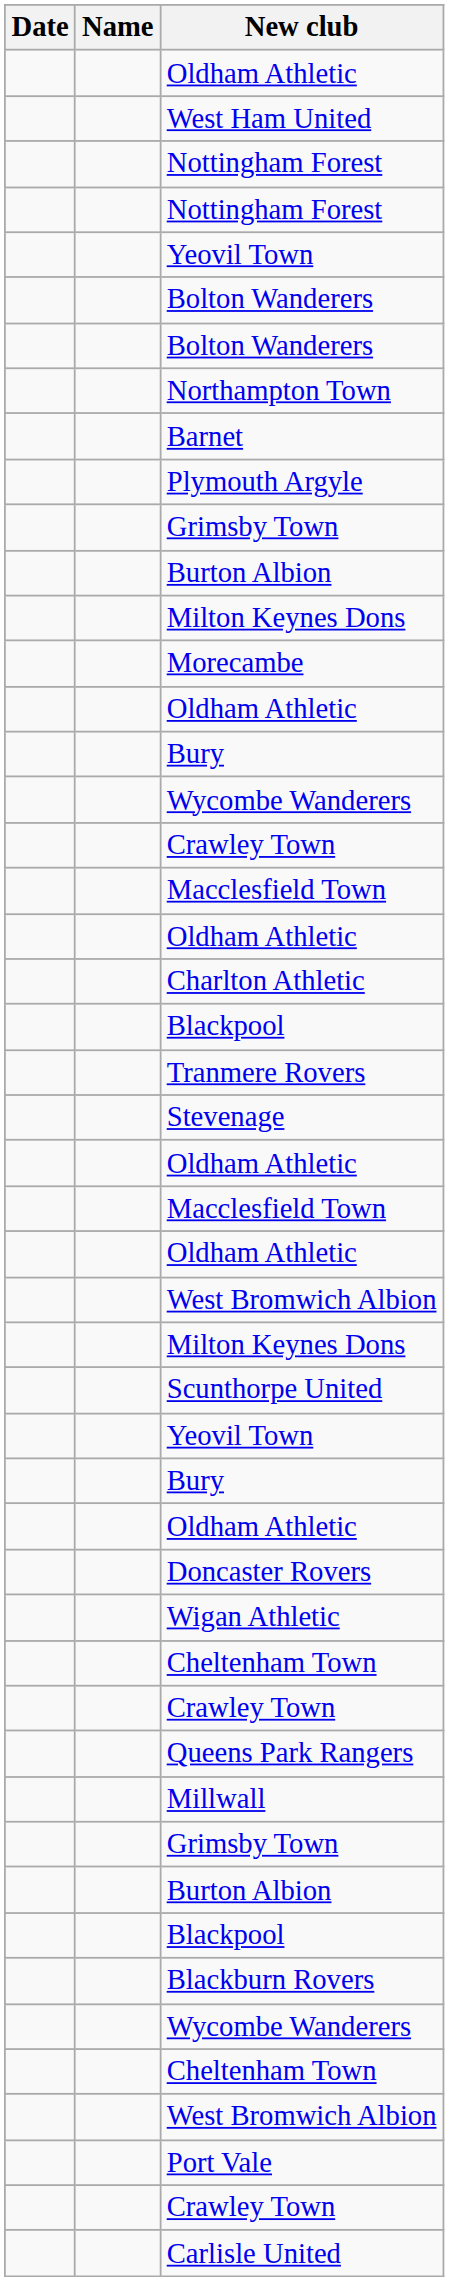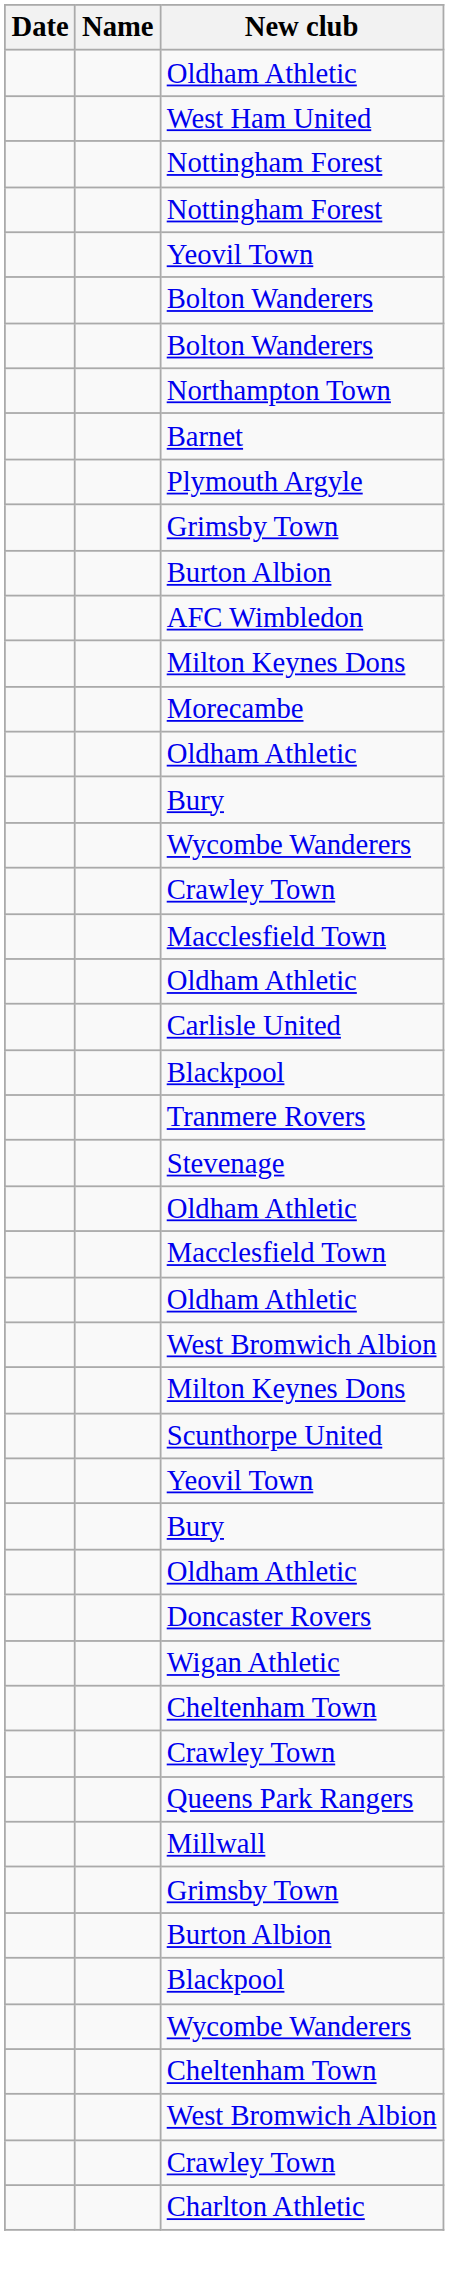 <table class="wikitable sortable">
 <tr>
 <th>Date</th>
 <th>Name</th>
 <th>New club</th>
 </tr>
 <tr>
 <td><strong></strong></td>
 <td></td>
 <td><a href='#'>Oldham Athletic</a></td>
 </tr>
 <tr>
 <td><strong></strong></td>
 <td></td>
 <td><a href='#'>West Ham United</a></td>
 </tr>
 <tr>
 <td><strong></strong></td>
 <td></td>
 <td><a href='#'>Nottingham Forest</a></td>
 </tr>
 <tr>
 <td><strong></strong></td>
 <td></td>
 <td><a href='#'>Nottingham Forest</a></td>
 </tr>
 <tr>
 <td><strong></strong></td>
 <td></td>
 <td><a href='#'>Yeovil Town</a></td>
 </tr>
 <tr>
 <td><strong></strong></td>
 <td></td>
 <td><a href='#'>Bolton Wanderers</a></td>
 </tr>
 <tr>
 <td><strong></strong></td>
 <td></td>
 <td><a href='#'>Bolton Wanderers</a></td>
 </tr>
 <tr>
 <td><strong></strong></td>
 <td></td>
 <td><a href='#'>Northampton Town</a></td>
 </tr>
 <tr>
 <td><strong></strong></td>
 <td></td>
 <td><a href='#'>Barnet</a></td>
 </tr>
 <tr>
 <td><strong></strong></td>
 <td></td>
 <td><a href='#'>Plymouth Argyle</a></td>
 </tr>
 <tr>
 <td><strong></strong></td>
 <td></td>
 <td><a href='#'>Grimsby Town</a></td>
 </tr>
 <tr>
 <td><strong></strong></td>
 <td></td>
 <td><a href='#'>Burton Albion</a></td>
 </tr>
 <tr>
 <td><strong></strong></td>
 <td></td>
+<td><a href='#'>AFC Wimbledon</a></td>
+</tr>
+<tr>
+<td><strong></strong></td>
+<td></td>
 <td><a href='#'>Milton Keynes Dons</a></td>
 </tr>
 <tr>
 <td><strong></strong></td>
 <td></td>
 <td><a href='#'>Morecambe</a></td>
 </tr>
 <tr>
 <td><strong></strong></td>
 <td></td>
 <td><a href='#'>Oldham Athletic</a></td>
 </tr>
 <tr>
 <td><strong></strong></td>
 <td></td>
 <td><a href='#'>Bury</a></td>
 </tr>
 <tr>
 <td><strong></strong></td>
 <td></td>
 <td><a href='#'>Wycombe Wanderers</a></td>
 </tr>
 <tr>
 <td><strong></strong></td>
 <td></td>
 <td><a href='#'>Crawley Town</a></td>
 </tr>
 <tr>
 <td><strong></strong></td>
 <td></td>
 <td><a href='#'>Macclesfield Town</a></td>
 </tr>
 <tr>
 <td><strong></strong></td>
 <td></td>
 <td><a href='#'>Oldham Athletic</a></td>
 </tr>
 <tr>
 <td><strong></strong></td>
 <td></td>
-<td><a href='#'>Charlton Athletic</a></td>
+<td><a href='#'>Carlisle United</a></td>
 </tr>
 <tr>
 <td><strong></strong></td>
 <td></td>
 <td><a href='#'>Blackpool</a></td>
 </tr>
 <tr>
 <td><strong></strong></td>
 <td></td>
 <td><a href='#'>Tranmere Rovers</a></td>
 </tr>
 <tr>
 <td><strong></strong></td>
 <td></td>
 <td><a href='#'>Stevenage</a></td>
 </tr>
 <tr>
 <td><strong></strong></td>
 <td></td>
 <td><a href='#'>Oldham Athletic</a></td>
 </tr>
 <tr>
 <td><strong></strong></td>
 <td></td>
 <td><a href='#'>Macclesfield Town</a></td>
 </tr>
 <tr>
 <td><strong></strong></td>
 <td></td>
 <td><a href='#'>Oldham Athletic</a></td>
 </tr>
 <tr>
 <td><strong></strong></td>
 <td></td>
 <td><a href='#'>West Bromwich Albion</a></td>
 </tr>
 <tr>
 <td><strong></strong></td>
 <td></td>
 <td><a href='#'>Milton Keynes Dons</a></td>
 </tr>
 <tr>
 <td><strong></strong></td>
 <td></td>
 <td><a href='#'>Scunthorpe United</a></td>
 </tr>
 <tr>
 <td><strong></strong></td>
 <td></td>
 <td><a href='#'>Yeovil Town</a></td>
 </tr>
 <tr>
 <td><strong></strong></td>
 <td></td>
 <td><a href='#'>Bury</a></td>
 </tr>
 <tr>
 <td><strong></strong></td>
 <td></td>
 <td><a href='#'>Oldham Athletic</a></td>
 </tr>
 <tr>
 <td><strong></strong></td>
 <td></td>
 <td><a href='#'>Doncaster Rovers</a></td>
 </tr>
 <tr>
 <td><strong></strong></td>
 <td></td>
 <td><a href='#'>Wigan Athletic</a></td>
 </tr>
 <tr>
 <td><strong></strong></td>
 <td></td>
 <td><a href='#'>Cheltenham Town</a></td>
 </tr>
 <tr>
 <td><strong></strong></td>
 <td></td>
 <td><a href='#'>Crawley Town</a></td>
 </tr>
 <tr>
 <td><strong></strong></td>
 <td></td>
 <td><a href='#'>Queens Park Rangers</a></td>
 </tr>
 <tr>
 <td><strong></strong></td>
 <td></td>
 <td><a href='#'>Millwall</a></td>
 </tr>
 <tr>
 <td><strong></strong></td>
 <td></td>
 <td><a href='#'>Grimsby Town</a></td>
 </tr>
 <tr>
 <td><strong></strong></td>
 <td></td>
 <td><a href='#'>Burton Albion</a></td>
 </tr>
 <tr>
 <td><strong></strong></td>
 <td></td>
 <td><a href='#'>Blackpool</a></td>
 </tr>
 <tr>
 <td><strong></strong></td>
 <td></td>
-<td><a href='#'>Blackburn Rovers</a></td>
-</tr>
-<tr>
-<td><strong></strong></td>
-<td></td>
 <td><a href='#'>Wycombe Wanderers</a></td>
 </tr>
 <tr>
 <td><strong></strong></td>
 <td></td>
 <td><a href='#'>Cheltenham Town</a></td>
 </tr>
 <tr>
 <td><strong></strong></td>
 <td></td>
 <td><a href='#'>West Bromwich Albion</a></td>
 </tr>
 <tr>
 <td><strong></strong></td>
 <td></td>
-<td><a href='#'>Port Vale</a></td>
-</tr>
-<tr>
-<td><strong></strong></td>
-<td></td>
 <td><a href='#'>Crawley Town</a></td>
 </tr>
 <tr>
 <td><strong></strong></td>
 <td></td>
-<td><a href='#'>Carlisle United</a></td>
+<td><a href='#'>Charlton Athletic</a></td>
 </tr>
 </table>
